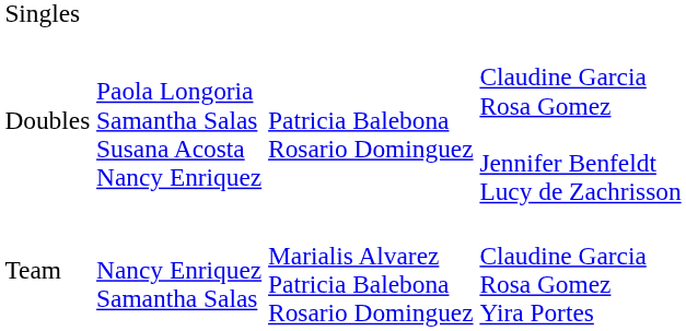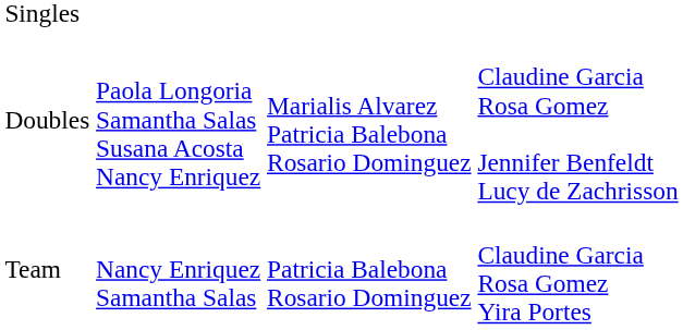 <table>
 <tr>
 <td>Singles</td>
 <td></td>
 <td></td>
 <td><br></td>
 </tr>
 <tr>
 <td>Doubles</td>
 <td><br><a href='#'>Paola Longoria</a><br><a href='#'>Samantha Salas</a><br><a href='#'>Susana Acosta</a><br><a href='#'>Nancy Enriquez</a></td>
-<td><br><a href='#'>Patricia Balebona</a><br><a href='#'>Rosario Dominguez</a></td>
+<td><br><a href='#'>Marialis Alvarez</a><br><a href='#'>Patricia Balebona</a><br><a href='#'>Rosario Dominguez</a></td>
 <td><br><a href='#'>Claudine Garcia</a><br><a href='#'>Rosa Gomez</a><br><br><a href='#'>Jennifer Benfeldt</a><br><a href='#'>Lucy de Zachrisson</a></td>
 </tr>
 <tr>
 <td>Team</td>
 <td><br><a href='#'>Nancy Enriquez</a><br><a href='#'>Samantha Salas</a></td>
-<td><br><a href='#'>Marialis Alvarez</a><br><a href='#'>Patricia Balebona</a><br><a href='#'>Rosario Dominguez</a></td>
+<td><br><a href='#'>Patricia Balebona</a><br><a href='#'>Rosario Dominguez</a></td>
 <td><br><a href='#'>Claudine Garcia</a><br><a href='#'>Rosa Gomez</a><br><a href='#'>Yira Portes</a></td>
 </tr>
 </table>
